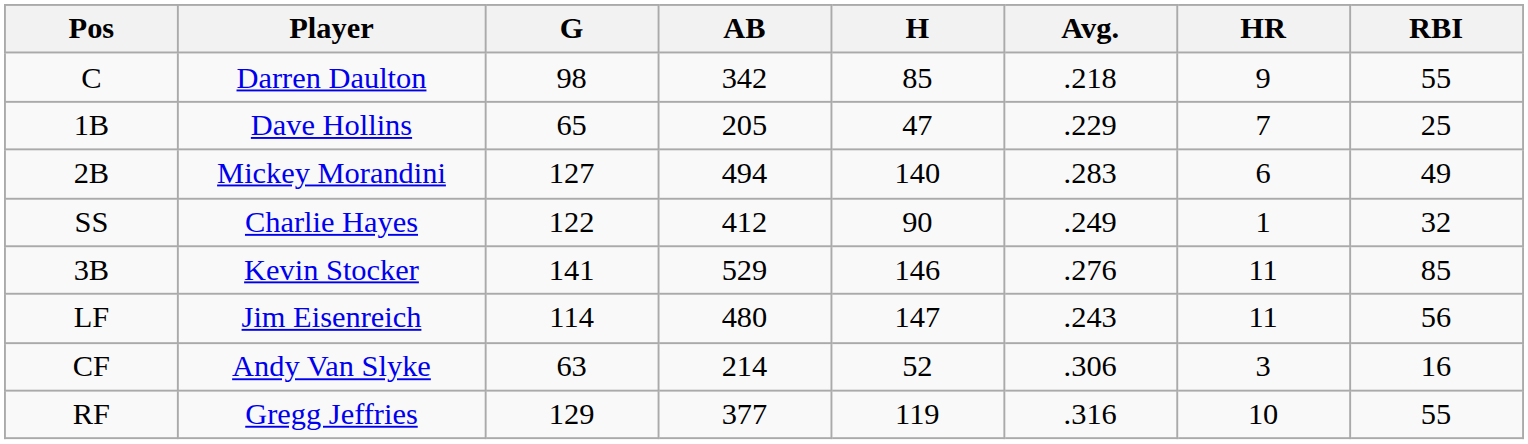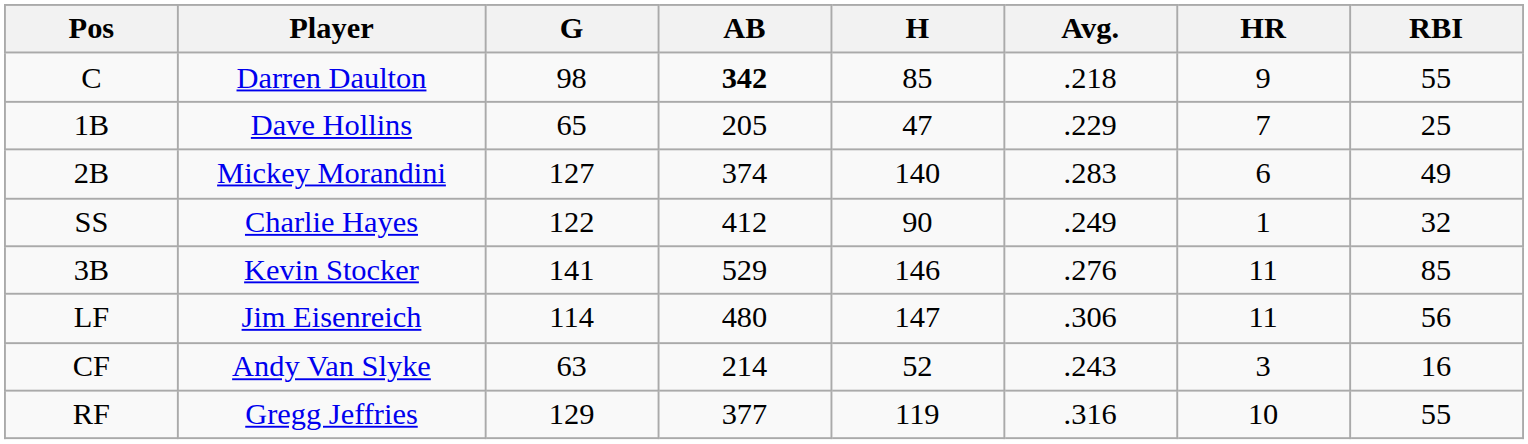 <table class="wikitable sortable">
 <tr>
 <th bgcolor="#DDDDFF" width="9%">Pos</th>
 <th bgcolor="#DDDDFF" width="16%">Player</th>
 <th bgcolor="#DDDDFF" width="9%">G</th>
 <th bgcolor="#DDDDFF" width="9%">AB</th>
 <th bgcolor="#DDDDFF" width="9%">H</th>
 <th bgcolor="#DDDDFF" width="9%">Avg.</th>
 <th bgcolor="#DDDDFF" width="9%">HR</th>
 <th bgcolor="#DDDDFF" width="9%">RBI</th>
 </tr>
 <tr align=center>
 <td>C</td>
 <td><a href='#'>Darren Daulton</a></td>
 <td>98</td>
-<td>342</td>
+<td><strong>342</strong></td>
 <td>85</td>
 <td>.218</td>
 <td>9</td>
 <td>55</td>
 </tr>
 <tr align=center>
 <td>1B</td>
 <td><a href='#'>Dave Hollins</a></td>
 <td>65</td>
 <td>205</td>
 <td>47</td>
 <td>.229</td>
 <td>7</td>
 <td>25</td>
 </tr>
 <tr align=center>
 <td>2B</td>
 <td><a href='#'>Mickey Morandini</a></td>
 <td>127</td>
-<td>494</td>
+<td>374</td>
 <td>140</td>
 <td>.283</td>
 <td>6</td>
 <td>49</td>
 </tr>
 <tr align=center>
 <td>SS</td>
 <td><a href='#'>Charlie Hayes</a></td>
 <td>122</td>
 <td>412</td>
 <td>90</td>
 <td>.249</td>
 <td>1</td>
 <td>32</td>
 </tr>
 <tr align=center>
 <td>3B</td>
 <td><a href='#'>Kevin Stocker</a></td>
 <td>141</td>
 <td>529</td>
 <td>146</td>
 <td>.276</td>
 <td>11</td>
 <td>85</td>
 </tr>
 <tr align=center>
 <td>LF</td>
 <td><a href='#'>Jim Eisenreich</a></td>
 <td>114</td>
 <td>480</td>
 <td>147</td>
-<td>.243</td>
+<td>.306</td>
 <td>11</td>
 <td>56</td>
 </tr>
 <tr align=center>
 <td>CF</td>
 <td><a href='#'>Andy Van Slyke</a></td>
 <td>63</td>
 <td>214</td>
 <td>52</td>
-<td>.306</td>
+<td>.243</td>
 <td>3</td>
 <td>16</td>
 </tr>
 <tr align=center>
 <td>RF</td>
 <td><a href='#'>Gregg Jeffries</a></td>
 <td>129</td>
 <td>377</td>
 <td>119</td>
 <td>.316</td>
 <td>10</td>
 <td>55</td>
 </tr>
 </table>
